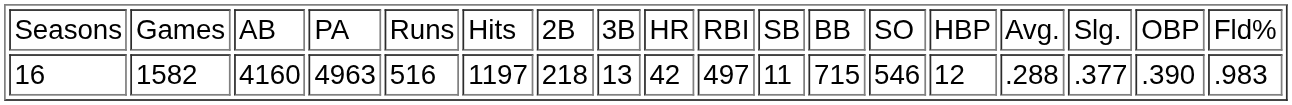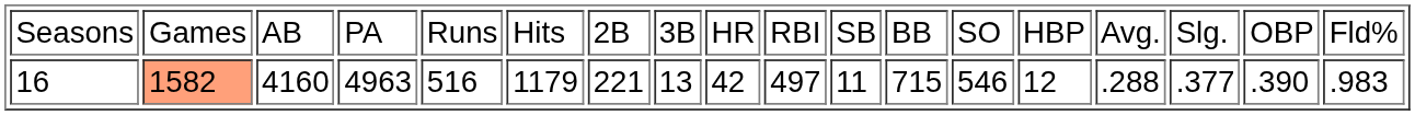 <table border="1" cellpadding="2">
 <tr>
 <td>Seasons</td>
 <td>Games</td>
 <td>AB</td>
 <td>PA</td>
 <td>Runs</td>
 <td>Hits</td>
 <td>2B</td>
 <td>3B</td>
 <td>HR</td>
 <td>RBI</td>
 <td>SB</td>
 <td>BB</td>
 <td>SO</td>
 <td>HBP</td>
 <td>Avg.</td>
 <td>Slg.</td>
 <td>OBP</td>
 <td>Fld%</td>
 </tr>
 <tr>
 <td>16</td>
-<td>1582</td>
+<td style="background: lightsalmon;">1582</td>
 <td>4160</td>
 <td>4963</td>
 <td>516</td>
-<td>1197</td>
-<td>218</td>
+<td>1179</td>
+<td>221</td>
 <td>13</td>
 <td>42</td>
 <td>497</td>
 <td>11</td>
 <td>715</td>
 <td>546</td>
 <td>12</td>
 <td>.288</td>
 <td>.377</td>
 <td>.390</td>
 <td>.983</td>
 </tr>
 </table>
